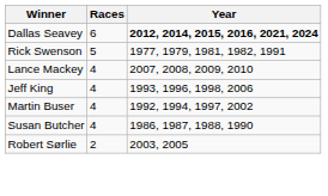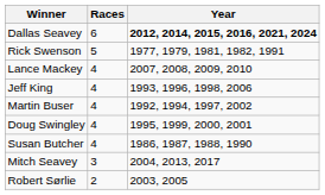 <table class="wikitable">
 <tr>
 <th>Winner</th>
 <th>Races</th>
 <th>Year</th>
 </tr>
 <tr>
 <td>Dallas Seavey</td>
 <td>6</td>
 <td><strong>2012, 2014, 2015, 2016, 2021, 2024</strong></td>
 </tr>
 <tr>
 <td>Rick Swenson</td>
 <td>5</td>
 <td>1977, 1979, 1981, 1982, 1991</td>
 </tr>
 <tr>
 <td>Lance Mackey</td>
 <td>4</td>
 <td>2007, 2008, 2009, 2010</td>
 </tr>
 <tr>
 <td>Jeff King</td>
 <td>4</td>
 <td>1993, 1996, 1998, 2006</td>
 </tr>
 <tr>
 <td>Martin Buser</td>
 <td>4</td>
 <td>1992, 1994, 1997, 2002</td>
 </tr>
 <tr>
+<td>Doug Swingley</td>
+<td>4</td>
+<td>1995, 1999, 2000, 2001</td>
+</tr>
+<tr>
 <td>Susan Butcher</td>
 <td>4</td>
 <td>1986, 1987, 1988, 1990</td>
+</tr>
+<tr>
+<td>Mitch Seavey</td>
+<td>3</td>
+<td>2004, 2013, 2017</td>
 </tr>
 <tr>
 <td>Robert Sørlie</td>
 <td>2</td>
 <td>2003, 2005</td>
 </tr>
 </table>
